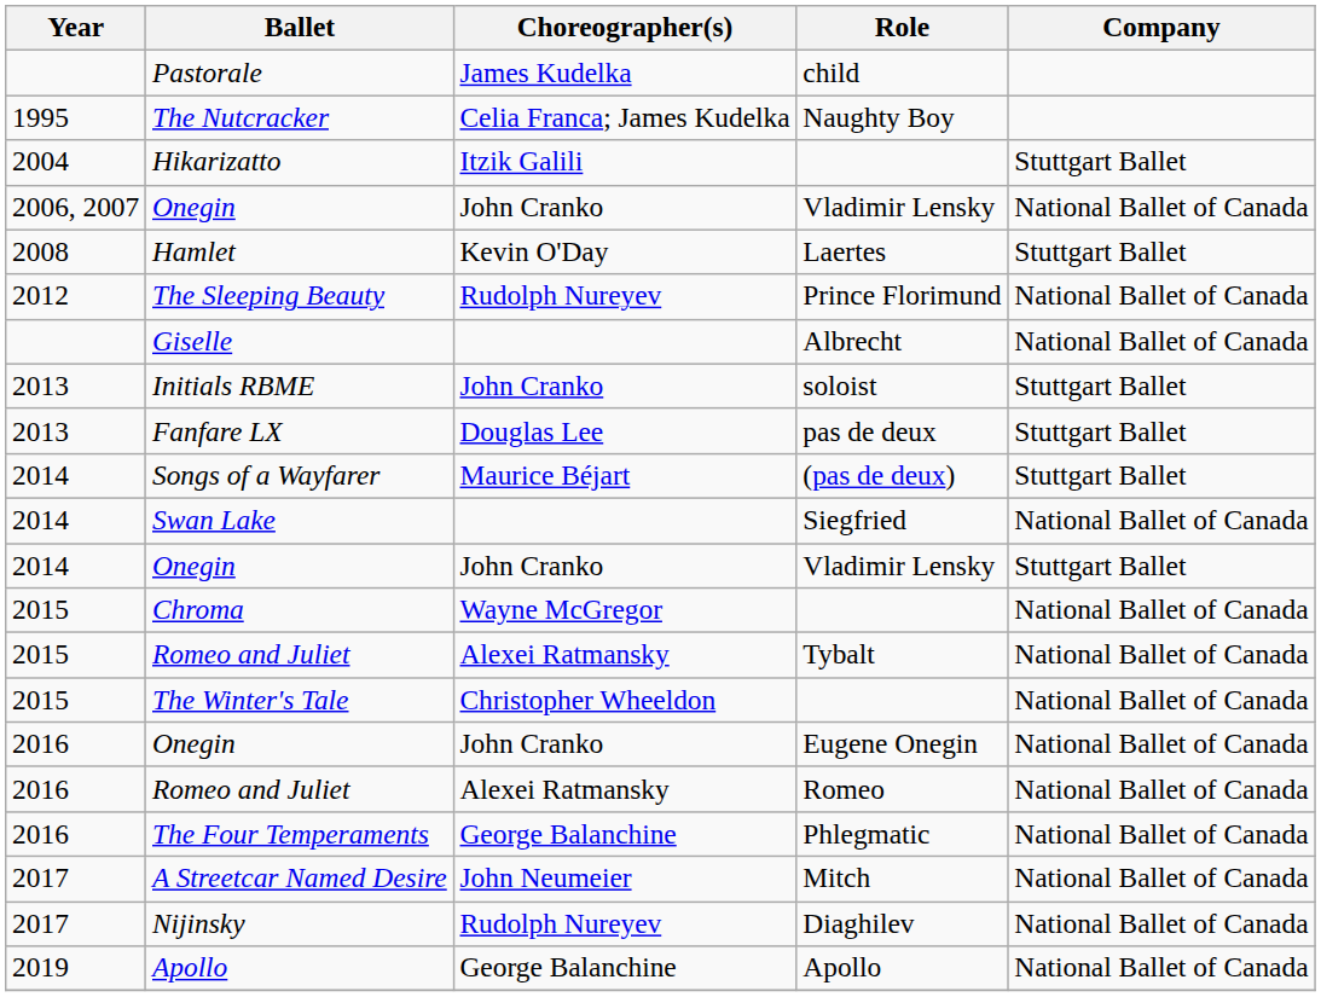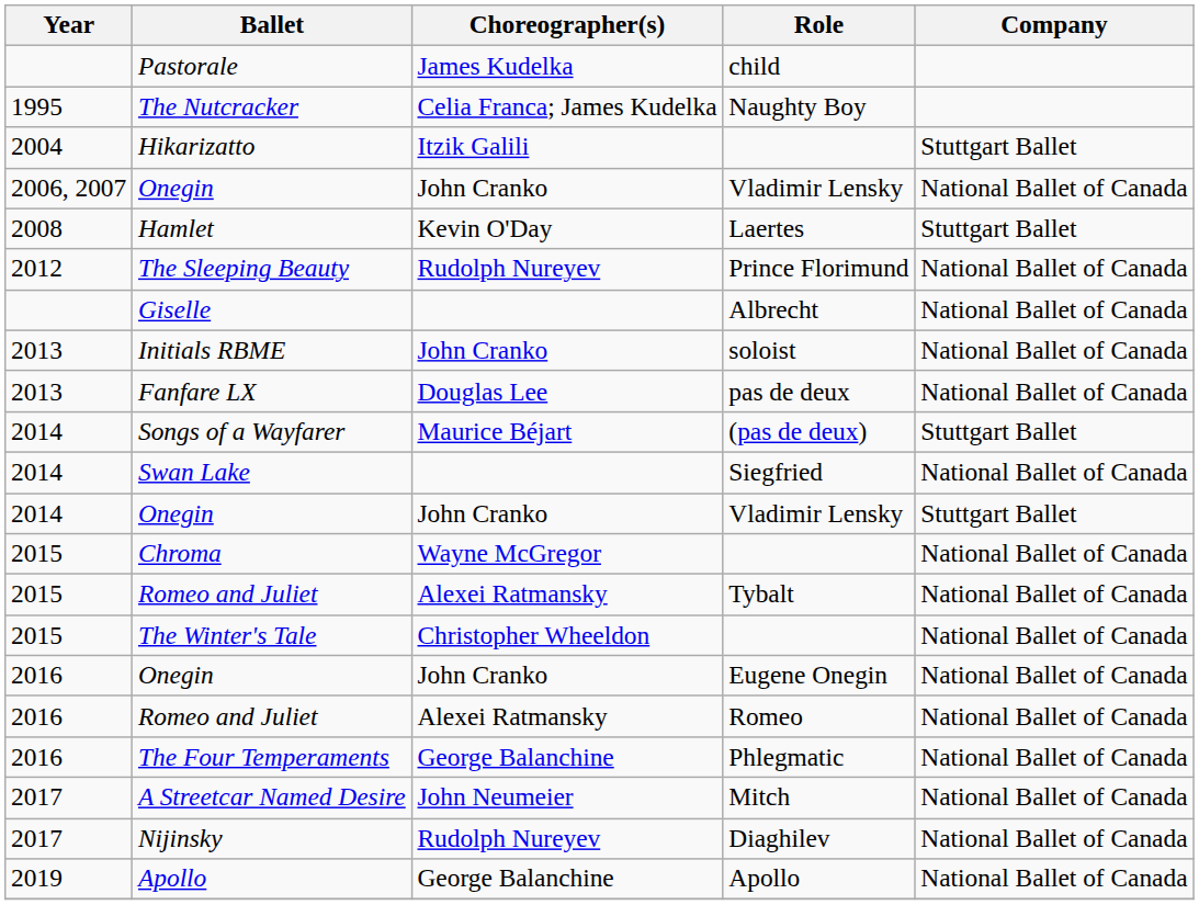 <table class="wikitable sortable">
 <tr>
 <th>Year</th>
 <th>Ballet</th>
 <th>Choreographer(s)</th>
 <th>Role</th>
 <th>Company</th>
 </tr>
 <tr>
 <td></td>
 <td><em>Pastorale</em></td>
 <td><a href='#'>James Kudelka</a></td>
 <td>child</td>
 <td></td>
 </tr>
 <tr>
 <td>1995</td>
 <td><em><a href='#'>The Nutcracker</a></em></td>
 <td><a href='#'>Celia Franca</a>; James Kudelka</td>
 <td>Naughty Boy</td>
 <td></td>
 </tr>
 <tr>
 <td>2004</td>
 <td><em>Hikarizatto</em></td>
 <td><a href='#'>Itzik Galili</a></td>
 <td></td>
 <td>Stuttgart Ballet</td>
 </tr>
 <tr>
 <td>2006, 2007</td>
 <td><em><a href='#'>Onegin</a></em></td>
 <td>John Cranko</td>
 <td>Vladimir Lensky</td>
 <td>National Ballet of Canada</td>
 </tr>
 <tr>
 <td>2008</td>
 <td><em>Hamlet</em></td>
 <td>Kevin O'Day</td>
 <td>Laertes</td>
 <td>Stuttgart Ballet</td>
 </tr>
 <tr>
 <td>2012</td>
 <td><em><a href='#'>The Sleeping Beauty</a></em></td>
 <td><a href='#'>Rudolph Nureyev</a></td>
 <td>Prince Florimund</td>
 <td>National Ballet of Canada</td>
 </tr>
 <tr>
 <td></td>
 <td><em><a href='#'>Giselle</a></em></td>
 <td></td>
 <td>Albrecht</td>
 <td>National Ballet of Canada</td>
 </tr>
 <tr>
 <td>2013</td>
 <td><em>Initials RBME</em></td>
 <td><a href='#'>John Cranko</a></td>
 <td>soloist</td>
-<td>Stuttgart Ballet</td>
+<td>National Ballet of Canada</td>
 </tr>
 <tr>
 <td>2013</td>
 <td><em>Fanfare LX</em></td>
 <td><a href='#'>Douglas Lee</a></td>
 <td>pas de deux</td>
-<td>Stuttgart Ballet</td>
+<td>National Ballet of Canada</td>
 </tr>
 <tr>
 <td>2014</td>
 <td><em>Songs of a Wayfarer</em></td>
 <td><a href='#'>Maurice Béjart</a></td>
 <td>(<a href='#'>pas de deux</a>)</td>
 <td>Stuttgart Ballet</td>
 </tr>
 <tr>
 <td>2014</td>
 <td><em><a href='#'>Swan Lake</a></em></td>
 <td></td>
 <td>Siegfried</td>
 <td>National Ballet of Canada</td>
 </tr>
 <tr>
 <td>2014</td>
 <td><em><a href='#'>Onegin</a></em></td>
 <td>John Cranko</td>
 <td>Vladimir Lensky</td>
 <td>Stuttgart Ballet</td>
 </tr>
 <tr>
 <td>2015</td>
 <td><em><a href='#'>Chroma</a></em></td>
 <td><a href='#'>Wayne McGregor</a></td>
 <td></td>
 <td>National Ballet of Canada</td>
 </tr>
 <tr>
 <td>2015</td>
 <td><em><a href='#'>Romeo and Juliet</a></em></td>
 <td><a href='#'>Alexei Ratmansky</a></td>
 <td>Tybalt</td>
 <td>National Ballet of Canada</td>
 </tr>
 <tr>
 <td>2015</td>
 <td><em><a href='#'>The Winter's Tale</a></em></td>
 <td><a href='#'>Christopher Wheeldon</a></td>
 <td></td>
 <td>National Ballet of Canada</td>
 </tr>
 <tr>
 <td>2016</td>
 <td><em>Onegin</em></td>
 <td>John Cranko</td>
 <td>Eugene Onegin</td>
 <td>National Ballet of Canada</td>
 </tr>
 <tr>
 <td>2016</td>
 <td><em>Romeo and Juliet</em></td>
 <td>Alexei Ratmansky</td>
 <td>Romeo</td>
 <td>National Ballet of Canada</td>
 </tr>
 <tr>
 <td>2016</td>
 <td><em><a href='#'>The Four Temperaments</a></em></td>
 <td><a href='#'>George Balanchine</a></td>
 <td>Phlegmatic</td>
 <td>National Ballet of Canada</td>
 </tr>
 <tr>
 <td>2017</td>
 <td><em><a href='#'>A Streetcar Named Desire</a></em></td>
 <td><a href='#'>John Neumeier</a></td>
 <td>Mitch</td>
 <td>National Ballet of Canada</td>
 </tr>
 <tr>
 <td>2017</td>
 <td><em>Nijinsky</em></td>
 <td><a href='#'>Rudolph Nureyev</a></td>
 <td>Diaghilev</td>
 <td>National Ballet of Canada</td>
 </tr>
 <tr>
 <td>2019</td>
 <td><em><a href='#'>Apollo</a></em></td>
 <td>George Balanchine</td>
 <td>Apollo</td>
 <td>National Ballet of Canada</td>
 </tr>
 <tr>
 </tr>
 </table>
